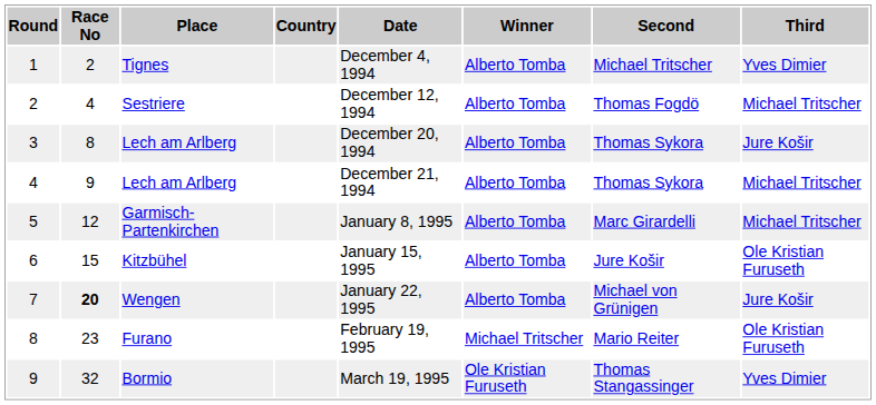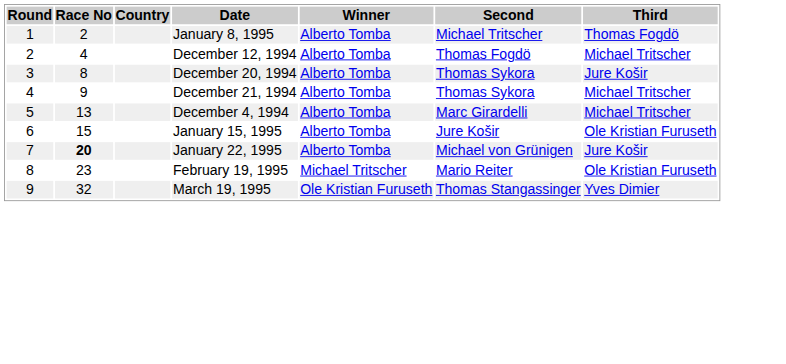 <table border="0" style="border: 1px solid #999; background-color:#FFFFFF; text-align:center">
 <tr align="center" bgcolor="#CCCCCC">
 <th>Round</th>
 <th>Race No</th>
-<th>Place</th>
 <th>Country</th>
 <th>Date</th>
 <th>Winner</th>
 <th>Second</th>
 <th>Third</th>
 </tr>
 <tr bgcolor="#EFEFEF">
 <td>1</td>
 <td>2</td>
-<td align="left"><a href='#'>Tignes</a></td>
 <td align="left"></td>
-<td align="left">December 4, 1994</td>
+<td align="left">January 8, 1995</td>
 <td align="left"> <a href='#'>Alberto Tomba</a></td>
 <td align="left"> <a href='#'>Michael Tritscher</a></td>
-<td align="left"> <a href='#'>Yves Dimier</a></td>
+<td align="left"> <a href='#'>Thomas Fogdö</a></td>
 </tr>
 <tr>
 <td>2</td>
 <td>4</td>
-<td align="left"><a href='#'>Sestriere</a></td>
 <td align="left"></td>
 <td align="left">December 12, 1994</td>
 <td align="left"> <a href='#'>Alberto Tomba</a></td>
 <td align="left"> <a href='#'>Thomas Fogdö</a></td>
 <td align="left"> <a href='#'>Michael Tritscher</a></td>
 </tr>
 <tr bgcolor="#EFEFEF">
 <td>3</td>
 <td>8</td>
-<td align="left"><a href='#'>Lech am Arlberg</a></td>
 <td align="left"></td>
 <td align="left">December 20, 1994</td>
 <td align="left"> <a href='#'>Alberto Tomba</a></td>
 <td align="left"> <a href='#'>Thomas Sykora</a></td>
 <td align="left"> <a href='#'>Jure Košir</a></td>
 </tr>
 <tr>
 <td>4</td>
 <td>9</td>
-<td align="left"><a href='#'>Lech am Arlberg</a></td>
 <td align="left"></td>
 <td align="left">December 21, 1994</td>
 <td align="left"> <a href='#'>Alberto Tomba</a></td>
 <td align="left"> <a href='#'>Thomas Sykora</a></td>
 <td align="left"> <a href='#'>Michael Tritscher</a></td>
 </tr>
 <tr bgcolor="#EFEFEF">
 <td>5</td>
-<td>12</td>
-<td align="left"><a href='#'>Garmisch-Partenkirchen</a></td>
+<td>13</td>
 <td align="left"></td>
-<td align="left">January 8, 1995</td>
+<td align="left">December 4, 1994</td>
 <td align="left"> <a href='#'>Alberto Tomba</a></td>
 <td align="left"> <a href='#'>Marc Girardelli</a></td>
 <td align="left"> <a href='#'>Michael Tritscher</a></td>
 </tr>
 <tr>
 <td>6</td>
 <td>15</td>
-<td align="left"><a href='#'>Kitzbühel</a></td>
 <td align="left"></td>
 <td align="left">January 15, 1995</td>
 <td align="left"> <a href='#'>Alberto Tomba</a></td>
 <td align="left"> <a href='#'>Jure Košir</a></td>
 <td align="left"> <a href='#'>Ole Kristian Furuseth</a></td>
 </tr>
 <tr bgcolor="#EFEFEF">
 <td>7</td>
 <td><strong>20</strong></td>
-<td align="left"><a href='#'>Wengen</a></td>
 <td align="left"></td>
 <td align="left">January 22, 1995</td>
 <td align="left"> <a href='#'>Alberto Tomba</a></td>
 <td align="left"> <a href='#'>Michael von Grünigen</a></td>
 <td align="left"> <a href='#'>Jure Košir</a></td>
 </tr>
 <tr>
 <td>8</td>
 <td>23</td>
-<td align="left"><a href='#'>Furano</a></td>
 <td align="left"></td>
 <td align="left">February 19, 1995</td>
 <td align="left"> <a href='#'>Michael Tritscher</a></td>
 <td align="left"> <a href='#'>Mario Reiter</a></td>
 <td align="left"> <a href='#'>Ole Kristian Furuseth</a></td>
 </tr>
 <tr bgcolor="#EFEFEF">
 <td>9</td>
 <td>32</td>
-<td align="left"><a href='#'>Bormio</a></td>
 <td align="left"></td>
 <td align="left">March 19, 1995</td>
 <td align="left"> <a href='#'>Ole Kristian Furuseth</a></td>
 <td align="left"> <a href='#'>Thomas Stangassinger</a></td>
 <td align="left"> <a href='#'>Yves Dimier</a></td>
 </tr>
 </table>
